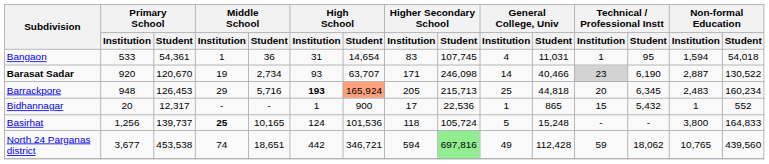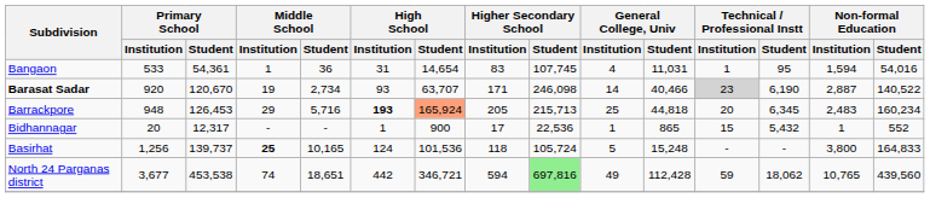 <table class="wikitable" style="text-align:center;font-size: 9pt">
 <tr>
 <th width="110" rowspan="2">Subdivision</th>
 <th colspan="2">Primary<br>School</th>
 <th colspan="2">Middle<br>School</th>
 <th colspan="2">High<br>School</th>
 <th colspan="2">Higher Secondary<br>School</th>
 <th colspan="2">General<br>College, Univ</th>
 <th colspan="2">Technical /<br>Professional Instt</th>
 <th colspan="2">Non-formal<br>Education</th>
 </tr>
 <tr>
 <th width="30">Institution</th>
 <th width="30">Student</th>
 <th width="30">Institution</th>
 <th width="30">Student</th>
 <th width="30">Institution</th>
 <th width="30">Student</th>
 <th width="30">Institution</th>
 <th width="30">Student</th>
 <th width="30">Institution</th>
 <th width="30">Student</th>
 <th width="30">Institution</th>
 <th width="30">Student</th>
 <th width="30">Institution</th>
 <th width="30">Student<br></th>
 </tr>
 <tr>
 <td align=left><a href='#'>Bangaon</a></td>
 <td align="center">533</td>
 <td align="center">54,361</td>
 <td align="center">1</td>
 <td align="center">36</td>
 <td align="center">31</td>
 <td align="center">14,654</td>
 <td align="center">83</td>
 <td align="center">107,745</td>
 <td align="center">4</td>
 <td align="center">11,031</td>
 <td align="center">1</td>
 <td align="center">95</td>
 <td align="center">1,594</td>
-<td align="center">54,018</td>
+<td align="center">54,016</td>
 </tr>
 <tr>
 <td align=left><strong>Barasat Sadar</strong></td>
 <td align="center">920</td>
 <td align="center">120,670</td>
 <td align="center">19</td>
 <td align="center">2,734</td>
 <td align="center">93</td>
 <td align="center">63,707</td>
 <td align="center">171</td>
 <td align="center">246,098</td>
 <td align="center">14</td>
 <td align="center">40,466</td>
 <td align="center" style="background: lightgrey;">23</td>
 <td align="center">6,190</td>
 <td align="center">2,887</td>
-<td align="center">130,522</td>
+<td align="center">140,522</td>
 </tr>
 <tr>
 <td align=left><a href='#'>Barrackpore</a></td>
 <td align="center">948</td>
 <td align="center">126,453</td>
 <td align="center">29</td>
 <td align="center">5,716</td>
 <td align="center"><strong>193</strong></td>
 <td align="center" style="background: lightsalmon;">165,924</td>
 <td align="center">205</td>
 <td align="center">215,713</td>
 <td align="center">25</td>
 <td align="center">44,818</td>
 <td align="center">20</td>
 <td align="center">6,345</td>
 <td align="center">2,483</td>
 <td align="center">160,234</td>
 </tr>
 <tr>
 <td align=left><a href='#'>Bidhannagar</a></td>
 <td align="center">20</td>
 <td align="center">12,317</td>
 <td align="center">-</td>
 <td align="center">-</td>
 <td align="center">1</td>
 <td align="center">900</td>
 <td align="center">17</td>
 <td align="center">22,536</td>
 <td align="center">1</td>
 <td align="center">865</td>
 <td align="center">15</td>
 <td align="center">5,432</td>
 <td align="center">1</td>
 <td align="center">552</td>
 </tr>
 <tr>
 <td align=left><a href='#'>Basirhat</a></td>
 <td align="center">1,256</td>
 <td align="center">139,737</td>
 <td align="center"><strong>25</strong></td>
 <td align="center">10,165</td>
 <td align="center">124</td>
 <td align="center">101,536</td>
 <td align="center">118</td>
 <td align="center">105,724</td>
 <td align="center">5</td>
 <td align="center">15,248</td>
 <td align="center">-</td>
 <td align="center">-</td>
 <td align="center">3,800</td>
 <td align="center">164,833</td>
 </tr>
 <tr>
 <td align=left><a href='#'>North 24 Parganas district</a></td>
 <td align="center">3,677</td>
 <td align="center">453,538</td>
 <td align="center">74</td>
 <td align="center">18,651</td>
 <td align="center">442</td>
 <td align="center">346,721</td>
 <td align="center">594</td>
 <td align="center" style="background: lightgreen;">697,816</td>
 <td align="center">49</td>
 <td align="center">112,428</td>
 <td align="center">59</td>
 <td align="center">18,062</td>
 <td align="center">10,765</td>
 <td align="center">439,560</td>
 </tr>
 <tr>
 </tr>
 </table>
